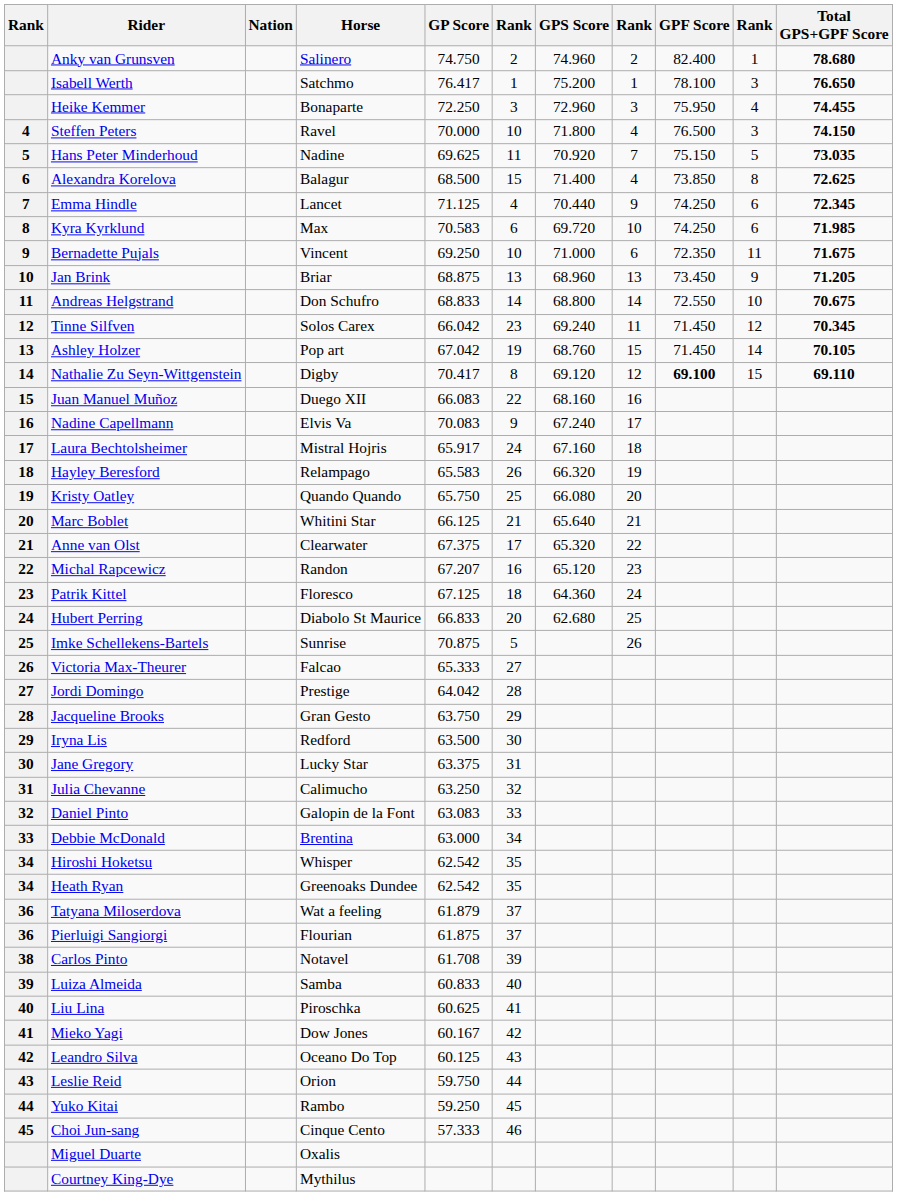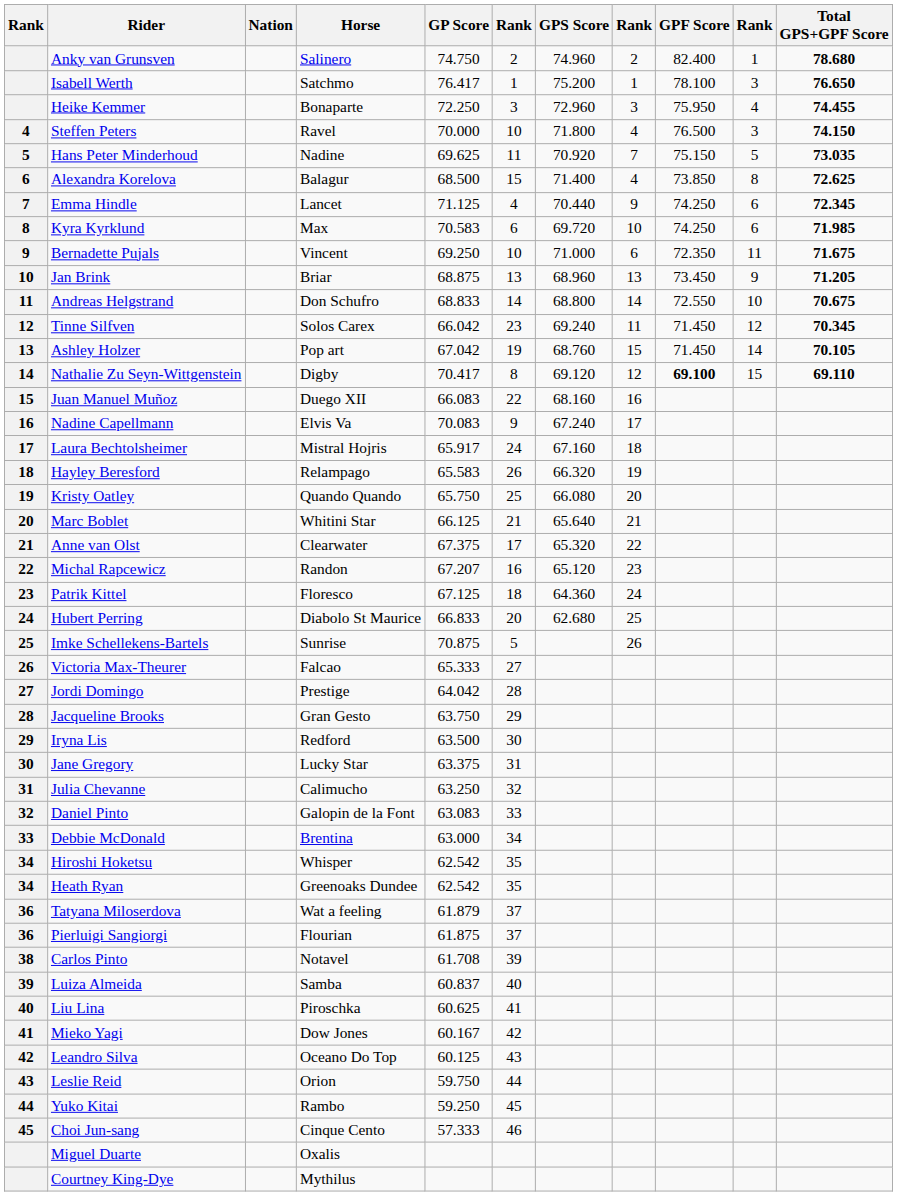 <table class="wikitable sortable" style="text-align:center">
 <tr>
 <th>Rank</th>
 <th>Rider</th>
 <th>Nation</th>
 <th>Horse</th>
 <th>GP Score</th>
 <th>Rank</th>
 <th>GPS Score</th>
 <th>Rank</th>
 <th>GPF Score</th>
 <th>Rank</th>
 <th>Total <br>GPS+GPF Score</th>
 </tr>
 <tr>
 <th></th>
 <td align=left><a href='#'>Anky van Grunsven</a></td>
 <td align=left></td>
 <td align=left><a href='#'>Salinero</a></td>
 <td>74.750</td>
 <td>2</td>
 <td>74.960</td>
 <td>2</td>
 <td>82.400</td>
 <td>1</td>
 <td><strong>78.680</strong></td>
 </tr>
 <tr>
 <th></th>
 <td align=left><a href='#'>Isabell Werth</a></td>
 <td align=left></td>
 <td align=left>Satchmo</td>
 <td>76.417</td>
 <td>1</td>
 <td>75.200</td>
 <td>1</td>
 <td>78.100</td>
 <td>3</td>
 <td><strong>76.650</strong></td>
 </tr>
 <tr>
 <th></th>
 <td align=left><a href='#'>Heike Kemmer</a></td>
 <td align=left></td>
 <td align=left>Bonaparte</td>
 <td>72.250</td>
 <td>3</td>
 <td>72.960</td>
 <td>3</td>
 <td>75.950</td>
 <td>4</td>
 <td><strong>74.455</strong></td>
 </tr>
 <tr>
 <th>4</th>
 <td align=left><a href='#'>Steffen Peters</a></td>
 <td align=left></td>
 <td align=left>Ravel</td>
 <td>70.000</td>
 <td>10</td>
 <td>71.800</td>
 <td>4</td>
 <td>76.500</td>
 <td>3</td>
 <td><strong>74.150</strong></td>
 </tr>
 <tr>
 <th>5</th>
 <td align=left><a href='#'>Hans Peter Minderhoud</a></td>
 <td align=left></td>
 <td align=left>Nadine</td>
 <td>69.625</td>
 <td>11</td>
 <td>70.920</td>
 <td>7</td>
 <td>75.150</td>
 <td>5</td>
 <td><strong>73.035</strong></td>
 </tr>
 <tr>
 <th>6</th>
 <td align=left><a href='#'>Alexandra Korelova</a></td>
 <td align=left></td>
 <td align=left>Balagur</td>
 <td>68.500</td>
 <td>15</td>
 <td>71.400</td>
 <td>4</td>
 <td>73.850</td>
 <td>8</td>
 <td><strong>72.625</strong></td>
 </tr>
 <tr>
 <th>7</th>
 <td align=left><a href='#'>Emma Hindle</a></td>
 <td align=left></td>
 <td align=left>Lancet</td>
 <td>71.125</td>
 <td>4</td>
 <td>70.440</td>
 <td>9</td>
 <td>74.250</td>
 <td>6</td>
 <td><strong>72.345</strong></td>
 </tr>
 <tr>
 <th>8</th>
 <td align=left><a href='#'>Kyra Kyrklund</a></td>
 <td align=left></td>
 <td align=left>Max</td>
 <td>70.583</td>
 <td>6</td>
 <td>69.720</td>
 <td>10</td>
 <td>74.250</td>
 <td>6</td>
 <td><strong>71.985</strong></td>
 </tr>
 <tr>
 <th>9</th>
 <td align=left><a href='#'>Bernadette Pujals</a></td>
 <td align=left></td>
 <td align=left>Vincent</td>
 <td>69.250</td>
 <td>10</td>
 <td>71.000</td>
 <td>6</td>
 <td>72.350</td>
 <td>11</td>
 <td><strong>71.675</strong></td>
 </tr>
 <tr>
 <th>10</th>
 <td align=left><a href='#'>Jan Brink</a></td>
 <td align=left></td>
 <td align=left>Briar</td>
 <td>68.875</td>
 <td>13</td>
 <td>68.960</td>
 <td>13</td>
 <td>73.450</td>
 <td>9</td>
 <td><strong>71.205</strong></td>
 </tr>
 <tr>
 <th>11</th>
 <td align=left><a href='#'>Andreas Helgstrand</a></td>
 <td align=left></td>
 <td align=left>Don Schufro</td>
 <td>68.833</td>
 <td>14</td>
 <td>68.800</td>
 <td>14</td>
 <td>72.550</td>
 <td>10</td>
 <td><strong>70.675</strong></td>
 </tr>
 <tr>
 <th>12</th>
 <td align=left><a href='#'>Tinne Silfven</a></td>
 <td align=left></td>
 <td align=left>Solos Carex</td>
 <td>66.042</td>
 <td>23</td>
 <td>69.240</td>
 <td>11</td>
 <td>71.450</td>
 <td>12</td>
 <td><strong>70.345</strong></td>
 </tr>
 <tr>
 <th>13</th>
 <td align=left><a href='#'>Ashley Holzer</a></td>
 <td align=left></td>
 <td align=left>Pop art</td>
 <td>67.042</td>
 <td>19</td>
 <td>68.760</td>
 <td>15</td>
 <td>71.450</td>
 <td>14</td>
 <td><strong>70.105</strong></td>
 </tr>
 <tr>
 <th>14</th>
 <td align=left><a href='#'>Nathalie Zu Seyn-Wittgenstein</a></td>
 <td align=left></td>
 <td align=left>Digby</td>
 <td>70.417</td>
 <td>8</td>
 <td>69.120</td>
 <td>12</td>
 <td><strong>69.100</strong></td>
 <td>15</td>
 <td><strong>69.110</strong></td>
 </tr>
 <tr>
 <th>15</th>
 <td align=left><a href='#'>Juan Manuel Muñoz</a></td>
 <td align=left></td>
 <td align=left>Duego XII</td>
 <td>66.083</td>
 <td>22</td>
 <td>68.160</td>
 <td>16</td>
 <td></td>
 <td></td>
 <td></td>
 </tr>
 <tr>
 <th>16</th>
 <td align=left><a href='#'>Nadine Capellmann</a></td>
 <td align=left></td>
 <td align=left>Elvis Va</td>
 <td>70.083</td>
 <td>9</td>
 <td>67.240</td>
 <td>17</td>
 <td></td>
 <td></td>
 <td></td>
 </tr>
 <tr>
 <th>17</th>
 <td align=left><a href='#'>Laura Bechtolsheimer</a></td>
 <td align=left></td>
 <td align=left>Mistral Hojris</td>
 <td>65.917</td>
 <td>24</td>
 <td>67.160</td>
 <td>18</td>
 <td></td>
 <td></td>
 <td></td>
 </tr>
 <tr>
 <th>18</th>
 <td align=left><a href='#'>Hayley Beresford</a></td>
 <td align=left></td>
 <td align=left>Relampago</td>
 <td>65.583</td>
 <td>26</td>
 <td>66.320</td>
 <td>19</td>
 <td></td>
 <td></td>
 <td></td>
 </tr>
 <tr>
 <th>19</th>
 <td align=left><a href='#'>Kristy Oatley</a></td>
 <td align=left></td>
 <td align=left>Quando Quando</td>
 <td>65.750</td>
 <td>25</td>
 <td>66.080</td>
 <td>20</td>
 <td></td>
 <td></td>
 <td></td>
 </tr>
 <tr>
 <th>20</th>
 <td align=left><a href='#'>Marc Boblet</a></td>
 <td align=left></td>
 <td align=left>Whitini Star</td>
 <td>66.125</td>
 <td>21</td>
 <td>65.640</td>
 <td>21</td>
 <td></td>
 <td></td>
 <td></td>
 </tr>
 <tr>
 <th>21</th>
 <td align=left><a href='#'>Anne van Olst</a></td>
 <td align=left></td>
 <td align=left>Clearwater</td>
 <td>67.375</td>
 <td>17</td>
 <td>65.320</td>
 <td>22</td>
 <td></td>
 <td></td>
 <td></td>
 </tr>
 <tr>
 <th>22</th>
 <td align=left><a href='#'>Michal Rapcewicz</a></td>
 <td align=left></td>
 <td align=left>Randon</td>
 <td>67.207</td>
 <td>16</td>
 <td>65.120</td>
 <td>23</td>
 <td></td>
 <td></td>
 <td></td>
 </tr>
 <tr>
 <th>23</th>
 <td align=left><a href='#'>Patrik Kittel</a></td>
 <td align=left></td>
 <td align=left>Floresco</td>
 <td>67.125</td>
 <td>18</td>
 <td>64.360</td>
 <td>24</td>
 <td></td>
 <td></td>
 <td></td>
 </tr>
 <tr>
 <th>24</th>
 <td align=left><a href='#'>Hubert Perring</a></td>
 <td align=left></td>
 <td align=left>Diabolo St Maurice</td>
 <td>66.833</td>
 <td>20</td>
 <td>62.680</td>
 <td>25</td>
 <td></td>
 <td></td>
 <td></td>
 </tr>
 <tr>
 <th>25</th>
 <td align=left><a href='#'>Imke Schellekens-Bartels</a></td>
 <td align=left></td>
 <td align=left>Sunrise</td>
 <td>70.875</td>
 <td>5</td>
 <td></td>
 <td>26</td>
 <td></td>
 <td></td>
 <td></td>
 </tr>
 <tr>
 <th>26</th>
 <td align=left><a href='#'>Victoria Max-Theurer</a></td>
 <td align=left></td>
 <td align=left>Falcao</td>
 <td>65.333</td>
 <td>27</td>
 <td></td>
 <td></td>
 <td></td>
 <td></td>
 <td></td>
 </tr>
 <tr>
 <th>27</th>
 <td align=left><a href='#'>Jordi Domingo</a></td>
 <td align=left></td>
 <td align=left>Prestige</td>
 <td>64.042</td>
 <td>28</td>
 <td></td>
 <td></td>
 <td></td>
 <td></td>
 <td></td>
 </tr>
 <tr>
 <th>28</th>
 <td align=left><a href='#'>Jacqueline Brooks</a></td>
 <td align=left></td>
 <td align=left>Gran Gesto</td>
 <td>63.750</td>
 <td>29</td>
 <td></td>
 <td></td>
 <td></td>
 <td></td>
 <td></td>
 </tr>
 <tr>
 <th>29</th>
 <td align=left><a href='#'>Iryna Lis</a></td>
 <td align=left></td>
 <td align=left>Redford</td>
 <td>63.500</td>
 <td>30</td>
 <td></td>
 <td></td>
 <td></td>
 <td></td>
 <td></td>
 </tr>
 <tr>
 <th>30</th>
 <td align=left><a href='#'>Jane Gregory</a></td>
 <td align=left></td>
 <td align=left>Lucky Star</td>
 <td>63.375</td>
 <td>31</td>
 <td></td>
 <td></td>
 <td></td>
 <td></td>
 <td></td>
 </tr>
 <tr>
 <th>31</th>
 <td align=left><a href='#'>Julia Chevanne</a></td>
 <td align=left></td>
 <td align=left>Calimucho</td>
 <td>63.250</td>
 <td>32</td>
 <td></td>
 <td></td>
 <td></td>
 <td></td>
 <td></td>
 </tr>
 <tr>
 <th>32</th>
 <td align=left><a href='#'>Daniel Pinto</a></td>
 <td align=left></td>
 <td align=left>Galopin de la Font</td>
 <td>63.083</td>
 <td>33</td>
 <td></td>
 <td></td>
 <td></td>
 <td></td>
 <td></td>
 </tr>
 <tr>
 <th>33</th>
 <td align=left><a href='#'>Debbie McDonald</a></td>
 <td align=left></td>
 <td align=left><a href='#'>Brentina</a></td>
 <td>63.000</td>
 <td>34</td>
 <td></td>
 <td></td>
 <td></td>
 <td></td>
 <td></td>
 </tr>
 <tr>
 <th>34</th>
 <td align=left><a href='#'>Hiroshi Hoketsu</a></td>
 <td align=left></td>
 <td align=left>Whisper</td>
 <td>62.542</td>
 <td>35</td>
 <td></td>
 <td></td>
 <td></td>
 <td></td>
 <td></td>
 </tr>
 <tr>
 <th>34</th>
 <td align=left><a href='#'>Heath Ryan</a></td>
 <td align=left></td>
 <td align=left>Greenoaks Dundee</td>
 <td>62.542</td>
 <td>35</td>
 <td></td>
 <td></td>
 <td></td>
 <td></td>
 <td></td>
 </tr>
 <tr>
 <th>36</th>
 <td align=left><a href='#'>Tatyana Miloserdova</a></td>
 <td align=left></td>
 <td align=left>Wat a feeling</td>
 <td>61.879</td>
 <td>37</td>
 <td></td>
 <td></td>
 <td></td>
 <td></td>
 <td></td>
 </tr>
 <tr>
 <th>36</th>
 <td align=left><a href='#'>Pierluigi Sangiorgi</a></td>
 <td align=left></td>
 <td align=left>Flourian</td>
 <td>61.875</td>
 <td>37</td>
 <td></td>
 <td></td>
 <td></td>
 <td></td>
 <td></td>
 </tr>
 <tr>
 <th>38</th>
 <td align=left><a href='#'>Carlos Pinto</a></td>
 <td align=left></td>
 <td align=left>Notavel</td>
 <td>61.708</td>
 <td>39</td>
 <td></td>
 <td></td>
 <td></td>
 <td></td>
 <td></td>
 </tr>
 <tr>
 <th>39</th>
 <td align=left><a href='#'>Luiza Almeida</a></td>
 <td align=left></td>
 <td align=left>Samba</td>
-<td>60.833</td>
+<td>60.837</td>
 <td>40</td>
 <td></td>
 <td></td>
 <td></td>
 <td></td>
 <td></td>
 </tr>
 <tr>
 <th>40</th>
 <td align=left><a href='#'>Liu Lina</a></td>
 <td align=left></td>
 <td align=left>Piroschka</td>
 <td>60.625</td>
 <td>41</td>
 <td></td>
 <td></td>
 <td></td>
 <td></td>
 <td></td>
 </tr>
 <tr>
 <th>41</th>
 <td align=left><a href='#'>Mieko Yagi</a></td>
 <td align=left></td>
 <td align=left>Dow Jones</td>
 <td>60.167</td>
 <td>42</td>
 <td></td>
 <td></td>
 <td></td>
 <td></td>
 <td></td>
 </tr>
 <tr>
 <th>42</th>
 <td align=left><a href='#'>Leandro Silva</a></td>
 <td align=left></td>
 <td align=left>Oceano Do Top</td>
 <td>60.125</td>
 <td>43</td>
 <td></td>
 <td></td>
 <td></td>
 <td></td>
 <td></td>
 </tr>
 <tr>
 <th>43</th>
 <td align=left><a href='#'>Leslie Reid</a></td>
 <td align=left></td>
 <td align=left>Orion</td>
 <td>59.750</td>
 <td>44</td>
 <td></td>
 <td></td>
 <td></td>
 <td></td>
 <td></td>
 </tr>
 <tr>
 <th>44</th>
 <td align=left><a href='#'>Yuko Kitai</a></td>
 <td align=left></td>
 <td align=left>Rambo</td>
 <td>59.250</td>
 <td>45</td>
 <td></td>
 <td></td>
 <td></td>
 <td></td>
 <td></td>
 </tr>
 <tr>
 <th>45</th>
 <td align=left><a href='#'>Choi Jun-sang</a></td>
 <td align=left></td>
 <td align=left>Cinque Cento</td>
 <td>57.333</td>
 <td>46</td>
 <td></td>
 <td></td>
 <td></td>
 <td></td>
 <td></td>
 </tr>
 <tr>
 <th></th>
 <td align=left><a href='#'>Miguel Duarte</a></td>
 <td align=left></td>
 <td align=left>Oxalis</td>
 <td></td>
 <td></td>
 <td></td>
 <td></td>
 <td></td>
 <td></td>
 <td></td>
 </tr>
 <tr>
 <th></th>
 <td align=left><a href='#'>Courtney King-Dye</a></td>
 <td align=left></td>
 <td align=left>Mythilus</td>
 <td></td>
 <td></td>
 <td></td>
 <td></td>
 <td></td>
 <td></td>
 <td></td>
 </tr>
 </table>
